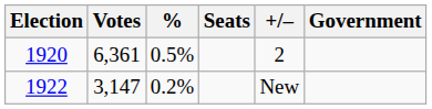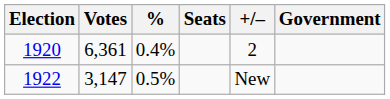 <table class=wikitable style=text-align:center>
 <tr>
 <th>Election</th>
 <th>Votes</th>
 <th>%</th>
 <th>Seats</th>
 <th>+/–</th>
 <th>Government</th>
 </tr>
 <tr>
 <td><a href='#'>1920</a></td>
 <td>6,361</td>
-<td>0.5%</td>
+<td>0.4%</td>
 <td></td>
 <td> 2</td>
 <td></td>
 </tr>
 <tr>
 <td><a href='#'>1922</a></td>
 <td>3,147</td>
-<td>0.2%</td>
+<td>0.5%</td>
 <td></td>
 <td>New</td>
 <td></td>
 </tr>
 </table>
